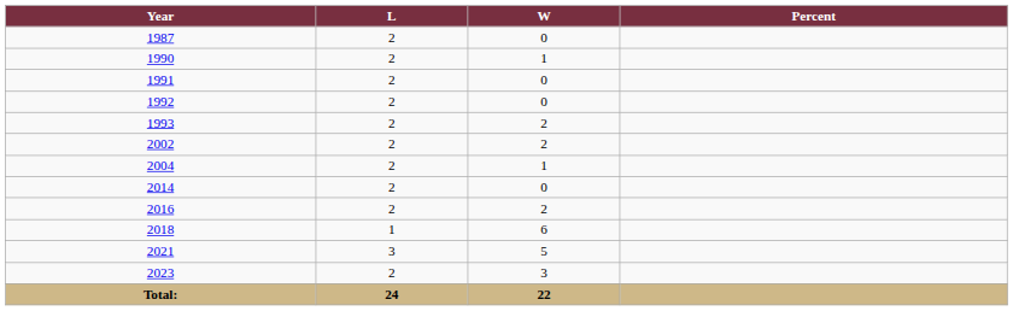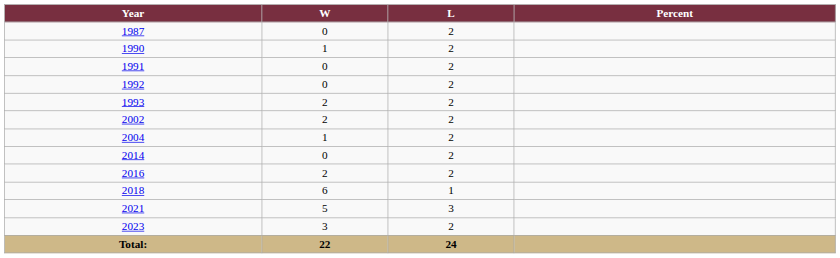 <table class="wikitable" style="width:75%;" style="border-collapse: collapse;">
 <tr>
 <th style="background:#782F40; color:white;">Year</th>
+<th style="background:#782F40; color:white;">W</th>
 <th style="background:#782F40; color:white;">L</th>
-<th style="background:#782F40; color:white;">W</th>
 <th style="background:#782F40; color:white;">Percent</th>
 </tr>
 <tr style="text-align:center;">
 <td><a href='#'>1987</a></td>
+<td>0</td>
 <td>2</td>
-<td>0</td>
 <td></td>
 </tr>
 <tr style="text-align:center;">
 <td><a href='#'>1990</a></td>
+<td>1</td>
 <td>2</td>
-<td>1</td>
 <td></td>
 </tr>
 <tr style="text-align:center;">
 <td><a href='#'>1991</a></td>
+<td>0</td>
 <td>2</td>
-<td>0</td>
 <td></td>
 </tr>
 <tr style="text-align:center;">
 <td><a href='#'>1992</a></td>
+<td>0</td>
 <td>2</td>
-<td>0</td>
 <td></td>
 </tr>
 <tr style="text-align:center;">
 <td><a href='#'>1993</a></td>
 <td>2</td>
 <td>2</td>
 <td></td>
 </tr>
 <tr style="text-align:center;">
 <td><a href='#'>2002</a></td>
 <td>2</td>
 <td>2</td>
 <td></td>
 </tr>
 <tr style="text-align:center;">
 <td><a href='#'>2004</a></td>
+<td>1</td>
 <td>2</td>
-<td>1</td>
 <td></td>
 </tr>
 <tr style="text-align:center;">
 <td><a href='#'>2014</a></td>
+<td>0</td>
 <td>2</td>
-<td>0</td>
 <td></td>
 </tr>
 <tr style="text-align:center;">
 <td><a href='#'>2016</a></td>
 <td>2</td>
 <td>2</td>
 <td></td>
 </tr>
 <tr style="text-align:center;">
 <td><a href='#'>2018</a></td>
+<td>6</td>
 <td>1</td>
-<td>6</td>
 <td></td>
 </tr>
 <tr style="text-align:center;">
 <td><a href='#'>2021</a></td>
+<td>5</td>
 <td>3</td>
-<td>5</td>
 <td></td>
 </tr>
 <tr style="text-align:center;">
 <td><a href='#'>2023</a></td>
+<td>3</td>
 <td>2</td>
-<td>3</td>
 <td></td>
 </tr>
 <tr style="text-align:center;" class="sortbottom">
 <th style="background:#CEB888; color:black;">Total:</th>
+<th style="background:#CEB888; color:black;">22</th>
 <th style="background:#CEB888; color:black;">24</th>
-<th style="background:#CEB888; color:black;">22</th>
 <th style="background:#CEB888; color:black;"></th>
 </tr>
 </table>
